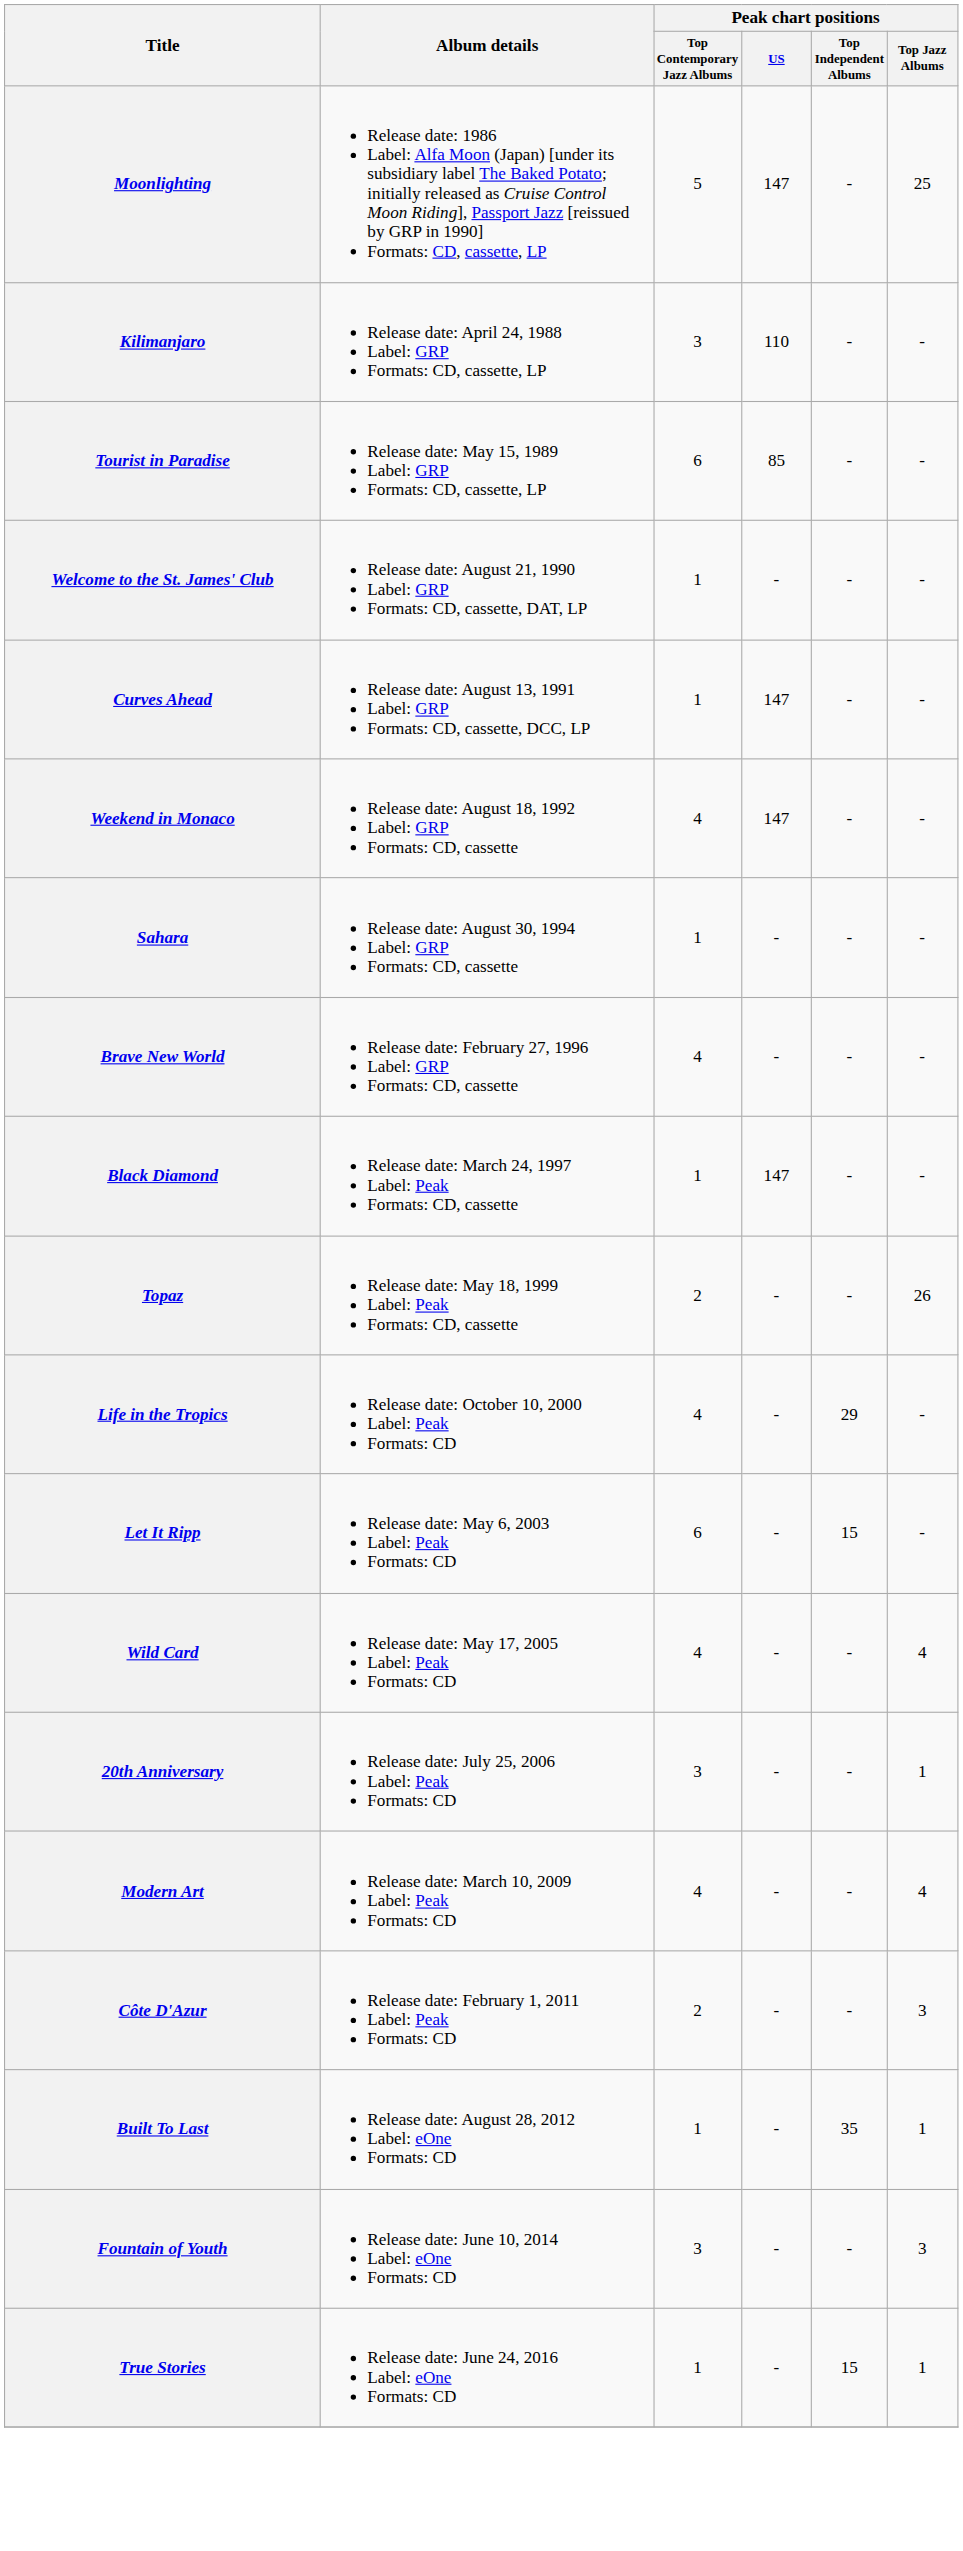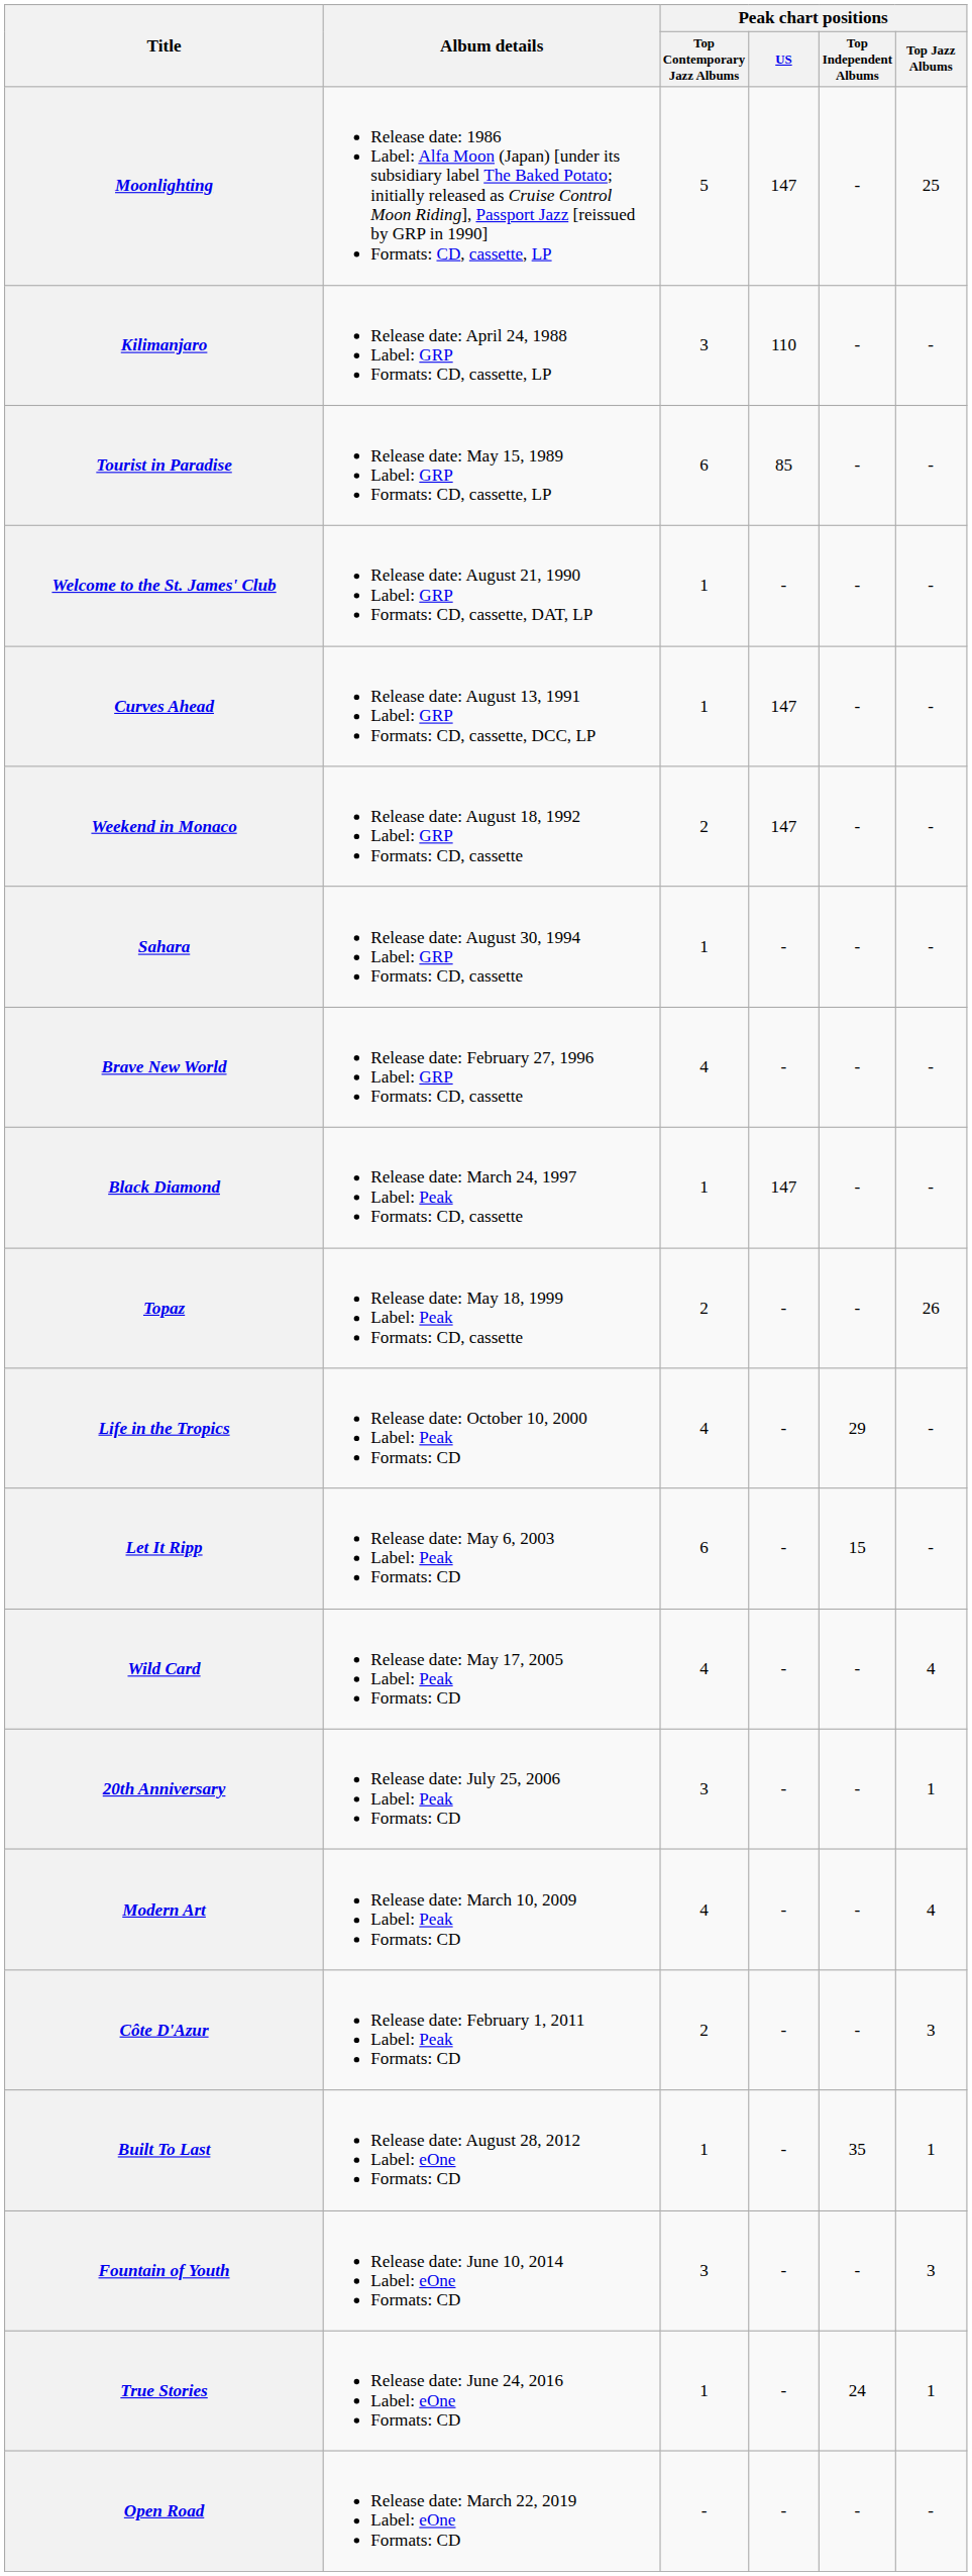 <table class="wikitable plainrowheaders" style="text-align:center;">
 <tr>
 <th scope="col" rowspan="2" style="width:18em;">Title</th>
 <th scope="col" rowspan="2" style="width:19em;">Album details</th>
 <th scope="col" colspan="4">Peak chart positions</th>
 </tr>
 <tr>
 <th scope="col" style="width:5em;font-size:75%;">Top Contemporary Jazz Albums<br></th>
 <th scope="col" style="width:5em;font-size:75%;"><a href='#'>US</a><br></th>
 <th scope="col" style="width:5em;font-size:75%;">Top Independent Albums<br></th>
 <th scope="col" style="width:5em;font-size:75%;">Top Jazz Albums<br></th>
 </tr>
 <tr>
 <th scope="row"><em><a href='#'>Moonlighting</a></em></th>
 <td style="text-align:left;"><br><ul><li>Release date: 1986</li><li>Label: <a href='#'>Alfa Moon</a> (Japan) [under its subsidiary label <a href='#'>The Baked Potato</a>; initially released as <em>Cruise Control Moon Riding</em>], <a href='#'>Passport Jazz</a> [reissued by GRP in 1990]</li><li>Formats: <a href='#'>CD</a>, <a href='#'>cassette</a>, <a href='#'>LP</a></li></ul></td>
 <td>5</td>
 <td>147</td>
 <td>-</td>
 <td>25</td>
 </tr>
 <tr>
 <th scope="row"><em><a href='#'>Kilimanjaro</a></em></th>
 <td style="text-align:left;"><br><ul><li>Release date: April 24, 1988</li><li>Label: <a href='#'>GRP</a></li><li>Formats: CD, cassette, LP</li></ul></td>
 <td>3</td>
 <td>110</td>
 <td>-</td>
 <td>-</td>
 </tr>
 <tr>
 <th scope="row"><em><a href='#'>Tourist in Paradise</a></em></th>
 <td style="text-align:left;"><br><ul><li>Release date: May 15, 1989</li><li>Label: <a href='#'>GRP</a></li><li>Formats: CD, cassette, LP</li></ul></td>
 <td>6</td>
 <td>85</td>
 <td>-</td>
 <td>-</td>
 </tr>
 <tr>
 <th scope="row"><em><a href='#'>Welcome to the St. James' Club</a></em></th>
 <td style="text-align:left;"><br><ul><li>Release date: August 21, 1990</li><li>Label: <a href='#'>GRP</a></li><li>Formats: CD, cassette, DAT, LP</li></ul></td>
 <td>1</td>
 <td>-</td>
 <td>-</td>
 <td>-</td>
 </tr>
 <tr>
 <th scope="row"><em><a href='#'>Curves Ahead</a></em></th>
 <td style="text-align:left;"><br><ul><li>Release date: August 13, 1991</li><li>Label: <a href='#'>GRP</a></li><li>Formats: CD, cassette, DCC, LP</li></ul></td>
 <td>1</td>
 <td>147</td>
 <td>-</td>
 <td>-</td>
 </tr>
 <tr>
 <th scope="row"><em><a href='#'>Weekend in Monaco</a></em></th>
 <td style="text-align:left;"><br><ul><li>Release date: August 18, 1992</li><li>Label: <a href='#'>GRP</a></li><li>Formats: CD, cassette</li></ul></td>
-<td>4</td>
+<td>2</td>
 <td>147</td>
 <td>-</td>
 <td>-</td>
 </tr>
 <tr>
 <th scope="row"><em><a href='#'>Sahara</a></em></th>
 <td style="text-align:left;"><br><ul><li>Release date: August 30, 1994</li><li>Label: <a href='#'>GRP</a></li><li>Formats: CD, cassette</li></ul></td>
 <td>1</td>
 <td>-</td>
 <td>-</td>
 <td>-</td>
 </tr>
 <tr>
 <th scope="row"><em><a href='#'>Brave New World</a></em></th>
 <td style="text-align:left;"><br><ul><li>Release date: February 27, 1996</li><li>Label: <a href='#'>GRP</a></li><li>Formats: CD, cassette</li></ul></td>
 <td>4</td>
 <td>-</td>
 <td>-</td>
 <td>-</td>
 </tr>
 <tr>
 <th scope="row"><em><a href='#'>Black Diamond</a></em></th>
 <td style="text-align:left;"><br><ul><li>Release date: March 24, 1997</li><li>Label: <a href='#'>Peak</a></li><li>Formats: CD, cassette</li></ul></td>
 <td>1</td>
 <td>147</td>
 <td>-</td>
 <td>-</td>
 </tr>
 <tr>
 <th scope="row"><em><a href='#'>Topaz</a></em></th>
 <td style="text-align:left;"><br><ul><li>Release date: May 18, 1999</li><li>Label: <a href='#'>Peak</a></li><li>Formats: CD, cassette</li></ul></td>
 <td>2</td>
 <td>-</td>
 <td>-</td>
 <td>26</td>
 </tr>
 <tr>
 <th scope="row"><em><a href='#'>Life in the Tropics</a></em></th>
 <td style="text-align:left;"><br><ul><li>Release date: October 10, 2000</li><li>Label: <a href='#'>Peak</a></li><li>Formats: CD</li></ul></td>
 <td>4</td>
 <td>-</td>
 <td>29</td>
 <td>-</td>
 </tr>
 <tr>
 <th scope="row"><em><a href='#'>Let It Ripp</a></em></th>
 <td style="text-align:left;"><br><ul><li>Release date: May 6, 2003</li><li>Label: <a href='#'>Peak</a></li><li>Formats: CD</li></ul></td>
 <td>6</td>
 <td>-</td>
 <td>15</td>
 <td>-</td>
 </tr>
 <tr>
 <th scope="row"><em><a href='#'>Wild Card</a></em></th>
 <td style="text-align:left;"><br><ul><li>Release date: May 17, 2005</li><li>Label: <a href='#'>Peak</a></li><li>Formats: CD</li></ul></td>
 <td>4</td>
 <td>-</td>
 <td>-</td>
 <td>4</td>
 </tr>
 <tr>
 <th scope="row"><em><a href='#'>20th Anniversary</a></em></th>
 <td style="text-align:left;"><br><ul><li>Release date: July 25, 2006</li><li>Label: <a href='#'>Peak</a></li><li>Formats: CD</li></ul></td>
 <td>3</td>
 <td>-</td>
 <td>-</td>
 <td>1</td>
 </tr>
 <tr>
 <th scope="row"><em><a href='#'>Modern Art</a></em></th>
 <td style="text-align:left;"><br><ul><li>Release date: March 10, 2009</li><li>Label: <a href='#'>Peak</a></li><li>Formats: CD</li></ul></td>
 <td>4</td>
 <td>-</td>
 <td>-</td>
 <td>4</td>
 </tr>
 <tr>
 <th scope="row"><em><a href='#'>Côte D'Azur</a></em></th>
 <td style="text-align:left;"><br><ul><li>Release date: February 1, 2011</li><li>Label: <a href='#'>Peak</a></li><li>Formats: CD</li></ul></td>
 <td>2</td>
 <td>-</td>
 <td>-</td>
 <td>3</td>
 </tr>
 <tr>
 <th scope="row"><em><a href='#'>Built To Last</a></em></th>
 <td style="text-align:left;"><br><ul><li>Release date: August 28, 2012</li><li>Label: <a href='#'>eOne</a></li><li>Formats: CD</li></ul></td>
 <td>1</td>
 <td>-</td>
 <td>35</td>
 <td>1</td>
 </tr>
 <tr>
 <th scope="row"><em><a href='#'>Fountain of Youth</a></em></th>
 <td style="text-align:left;"><br><ul><li>Release date: June 10, 2014</li><li>Label: <a href='#'>eOne</a></li><li>Formats: CD</li></ul></td>
 <td>3</td>
 <td>-</td>
 <td>-</td>
 <td>3</td>
 </tr>
 <tr>
 <th scope="row"><em><a href='#'>True Stories</a></em></th>
 <td style="text-align:left;"><br><ul><li>Release date: June 24, 2016</li><li>Label: <a href='#'>eOne</a></li><li>Formats: CD</li></ul></td>
 <td>1</td>
 <td>-</td>
-<td>15</td>
+<td>24</td>
 <td>1</td>
+</tr>
+<tr>
+<th scope="row"><em><a href='#'>Open Road</a></em></th>
+<td style="text-align:left;"><br><ul><li>Release date: March 22, 2019</li><li>Label: <a href='#'>eOne</a></li><li>Formats: CD</li></ul></td>
+<td>-</td>
+<td>-</td>
+<td>-</td>
+<td>-</td>
 </tr>
 <tr>
 </tr>
 </table>
